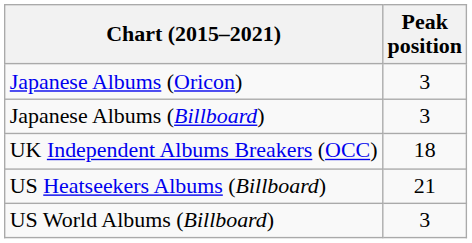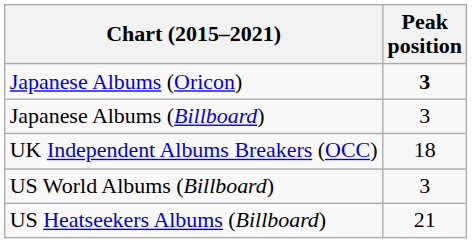 <table class="wikitable sortable" border="1">
 <tr>
 <th>Chart (2015–2021)</th>
 <th>Peak<br>position</th>
 </tr>
 <tr>
 <td align="left"><a href='#'>Japanese Albums</a> (<a href='#'>Oricon</a>)</td>
-<td align="center">3</td>
+<td align="center"><strong>3</strong></td>
 </tr>
 <tr>
 <td align="left">Japanese Albums (<em><a href='#'>Billboard</a></em>)</td>
 <td align="center">3</td>
 </tr>
 <tr>
 <td align="left">UK <a href='#'>Independent Albums Breakers</a> (<a href='#'>OCC</a>)</td>
 <td align="center">18</td>
 </tr>
 <tr>
+<td align="left">US World Albums (<em>Billboard</em>)</td>
+<td align="center">3</td>
+</tr>
+<tr>
 <td align="left">US <a href='#'>Heatseekers Albums</a> (<em>Billboard</em>)</td>
 <td align="center">21</td>
 </tr>
-<tr>
-<td align="left">US World Albums (<em>Billboard</em>)</td>
-<td align="center">3</td>
-</tr>
 </table>
